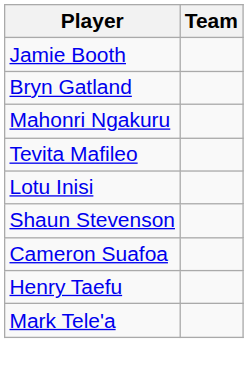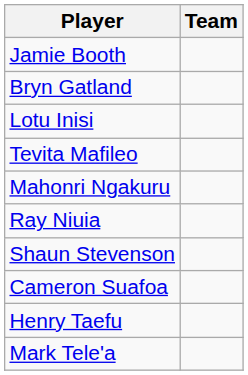 <table class="wikitable" border="1">
 <tr>
 <th>Player</th>
 <th>Team</th>
 </tr>
 <tr>
 <td><a href='#'>Jamie Booth</a></td>
 <td></td>
 </tr>
 <tr>
 <td><a href='#'>Bryn Gatland</a></td>
 <td></td>
 </tr>
 <tr>
-<td><a href='#'>Mahonri Ngakuru</a></td>
+<td><a href='#'>Lotu Inisi</a></td>
 <td></td>
 </tr>
 <tr>
 <td><a href='#'>Tevita Mafileo</a></td>
 <td></td>
 </tr>
 <tr>
-<td><a href='#'>Lotu Inisi</a></td>
+<td><a href='#'>Mahonri Ngakuru</a></td>
+<td></td>
+</tr>
+<tr>
+<td><a href='#'>Ray Niuia</a></td>
 <td></td>
 </tr>
 <tr>
 <td><a href='#'>Shaun Stevenson</a></td>
 <td></td>
 </tr>
 <tr>
 <td><a href='#'>Cameron Suafoa</a></td>
 <td></td>
 </tr>
 <tr>
 <td><a href='#'>Henry Taefu</a></td>
 <td></td>
 </tr>
 <tr>
 <td><a href='#'>Mark Tele'a</a></td>
 <td></td>
 </tr>
 </table>
